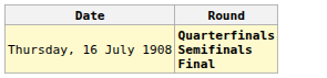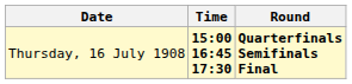 <table class="wikitable">
 <tr>
 <th>Date</th>
+<th>Time</th>
 <th>Round</th>
 </tr>
 <tr style=background:lemonchiffon>
 <td>Thursday, 16 July 1908</td>
+<td><strong>15:00</strong><br><strong>16:45</strong><br><strong>17:30</strong></td>
 <td><strong>Quarterfinals</strong><br><strong>Semifinals</strong><br><strong>Final</strong></td>
 </tr>
 </table>
